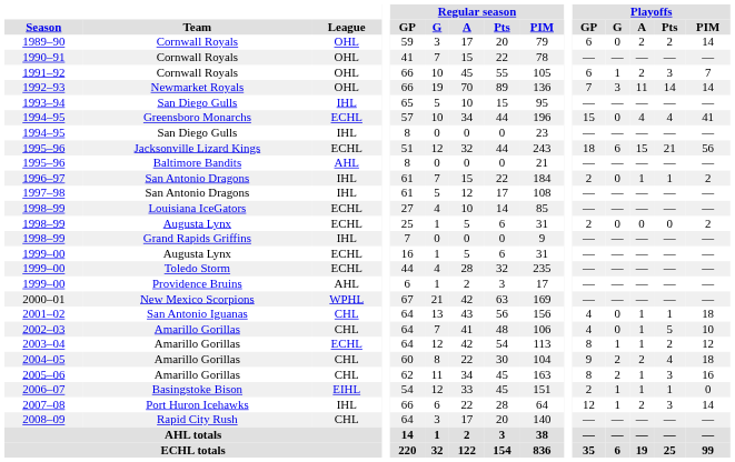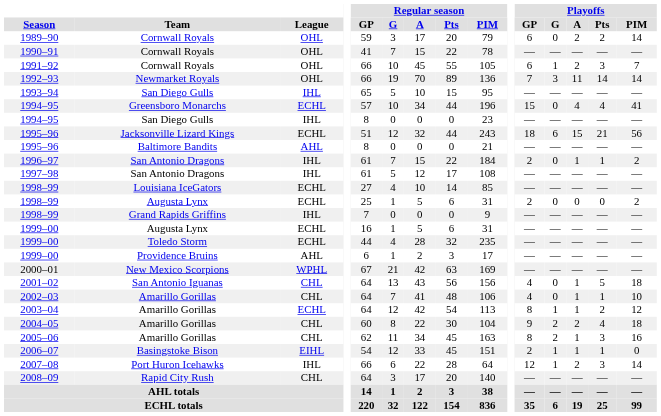 <table border="0" cellpadding="1" cellspacing="0" style="text-align:center; width:60em">
 <tr bgcolor="#e0e0e0">
 <th colspan="3" bgcolor="#ffffff"> </th>
 <th rowspan="99" bgcolor="#ffffff"> </th>
 <th colspan="5"><a href='#'>Regular season</a></th>
 <th rowspan="99" bgcolor="#ffffff"> </th>
 <th colspan="5"><a href='#'>Playoffs</a></th>
 </tr>
 <tr bgcolor="#e0e0e0">
 <th><a href='#'>Season</a></th>
 <th>Team</th>
 <th>League</th>
 <th>GP</th>
 <th><a href='#'>G</a></th>
 <th><a href='#'>A</a></th>
 <th><a href='#'>Pts</a></th>
 <th><a href='#'>PIM</a></th>
 <th>GP</th>
 <th>G</th>
 <th>A</th>
 <th>Pts</th>
 <th>PIM</th>
 </tr>
 <tr>
 <td><a href='#'>1989–90</a></td>
 <td><a href='#'>Cornwall Royals</a></td>
 <td><a href='#'>OHL</a></td>
 <td>59</td>
 <td>3</td>
 <td>17</td>
 <td>20</td>
 <td>79</td>
 <td>6</td>
 <td>0</td>
 <td>2</td>
 <td>2</td>
 <td>14</td>
 </tr>
 <tr bgcolor="#f0f0f0">
 <td><a href='#'>1990–91</a></td>
 <td>Cornwall Royals</td>
 <td>OHL</td>
 <td>41</td>
 <td>7</td>
 <td>15</td>
 <td>22</td>
 <td>78</td>
 <td>—</td>
 <td>—</td>
 <td>—</td>
 <td>—</td>
 <td>—</td>
 </tr>
 <tr>
 <td><a href='#'>1991–92</a></td>
 <td>Cornwall Royals</td>
 <td>OHL</td>
 <td>66</td>
 <td>10</td>
 <td>45</td>
 <td>55</td>
 <td>105</td>
 <td>6</td>
 <td>1</td>
 <td>2</td>
 <td>3</td>
 <td>7</td>
 </tr>
 <tr bgcolor="#f0f0f0">
 <td><a href='#'>1992–93</a></td>
 <td><a href='#'>Newmarket Royals</a></td>
 <td>OHL</td>
 <td>66</td>
 <td>19</td>
 <td>70</td>
 <td>89</td>
 <td>136</td>
 <td>7</td>
 <td>3</td>
 <td>11</td>
 <td>14</td>
 <td>14</td>
 </tr>
 <tr>
 <td><a href='#'>1993–94</a></td>
 <td><a href='#'>San Diego Gulls</a></td>
 <td><a href='#'>IHL</a></td>
 <td>65</td>
 <td>5</td>
 <td>10</td>
 <td>15</td>
 <td>95</td>
 <td>—</td>
 <td>—</td>
 <td>—</td>
 <td>—</td>
 <td>—</td>
 </tr>
 <tr bgcolor="#f0f0f0">
 <td><a href='#'>1994–95</a></td>
 <td><a href='#'>Greensboro Monarchs</a></td>
 <td><a href='#'>ECHL</a></td>
 <td>57</td>
 <td>10</td>
 <td>34</td>
 <td>44</td>
 <td>196</td>
 <td>15</td>
 <td>0</td>
 <td>4</td>
 <td>4</td>
 <td>41</td>
 </tr>
 <tr>
 <td><a href='#'>1994–95</a></td>
 <td>San Diego Gulls</td>
 <td>IHL</td>
 <td>8</td>
 <td>0</td>
 <td>0</td>
 <td>0</td>
 <td>23</td>
 <td>—</td>
 <td>—</td>
 <td>—</td>
 <td>—</td>
 <td>—</td>
 </tr>
 <tr bgcolor="#f0f0f0">
 <td><a href='#'>1995–96</a></td>
 <td><a href='#'>Jacksonville Lizard Kings</a></td>
 <td>ECHL</td>
 <td>51</td>
 <td>12</td>
 <td>32</td>
 <td>44</td>
 <td>243</td>
 <td>18</td>
 <td>6</td>
 <td>15</td>
 <td>21</td>
 <td>56</td>
 </tr>
 <tr>
 <td><a href='#'>1995–96</a></td>
 <td><a href='#'>Baltimore Bandits</a></td>
 <td><a href='#'>AHL</a></td>
 <td>8</td>
 <td>0</td>
 <td>0</td>
 <td>0</td>
 <td>21</td>
 <td>—</td>
 <td>—</td>
 <td>—</td>
 <td>—</td>
 <td>—</td>
 </tr>
 <tr bgcolor="#f0f0f0">
 <td><a href='#'>1996–97</a></td>
 <td><a href='#'>San Antonio Dragons</a></td>
 <td>IHL</td>
 <td>61</td>
 <td>7</td>
 <td>15</td>
 <td>22</td>
 <td>184</td>
 <td>2</td>
 <td>0</td>
 <td>1</td>
 <td>1</td>
 <td>2</td>
 </tr>
 <tr>
 <td><a href='#'>1997–98</a></td>
 <td>San Antonio Dragons</td>
 <td>IHL</td>
 <td>61</td>
 <td>5</td>
 <td>12</td>
 <td>17</td>
 <td>108</td>
 <td>—</td>
 <td>—</td>
 <td>—</td>
 <td>—</td>
 <td>—</td>
 </tr>
 <tr bgcolor="#f0f0f0">
 <td><a href='#'>1998–99</a></td>
 <td><a href='#'>Louisiana IceGators</a></td>
 <td>ECHL</td>
 <td>27</td>
 <td>4</td>
 <td>10</td>
 <td>14</td>
 <td>85</td>
 <td>—</td>
 <td>—</td>
 <td>—</td>
 <td>—</td>
 <td>—</td>
 </tr>
 <tr>
 <td><a href='#'>1998–99</a></td>
 <td><a href='#'>Augusta Lynx</a></td>
 <td>ECHL</td>
 <td>25</td>
 <td>1</td>
 <td>5</td>
 <td>6</td>
 <td>31</td>
 <td>2</td>
 <td>0</td>
 <td>0</td>
 <td>0</td>
 <td>2</td>
 </tr>
 <tr bgcolor="#f0f0f0">
 <td><a href='#'>1998–99</a></td>
 <td><a href='#'>Grand Rapids Griffins</a></td>
 <td>IHL</td>
 <td>7</td>
 <td>0</td>
 <td>0</td>
 <td>0</td>
 <td>9</td>
 <td>—</td>
 <td>—</td>
 <td>—</td>
 <td>—</td>
 <td>—</td>
 </tr>
 <tr>
 <td><a href='#'>1999–00</a></td>
 <td>Augusta Lynx</td>
 <td>ECHL</td>
 <td>16</td>
 <td>1</td>
 <td>5</td>
 <td>6</td>
 <td>31</td>
 <td>—</td>
 <td>—</td>
 <td>—</td>
 <td>—</td>
 <td>—</td>
 </tr>
 <tr bgcolor="#f0f0f0">
 <td><a href='#'>1999–00</a></td>
 <td><a href='#'>Toledo Storm</a></td>
 <td>ECHL</td>
 <td>44</td>
 <td>4</td>
 <td>28</td>
 <td>32</td>
 <td>235</td>
 <td>—</td>
 <td>—</td>
 <td>—</td>
 <td>—</td>
 <td>—</td>
 </tr>
 <tr>
 <td><a href='#'>1999–00</a></td>
 <td><a href='#'>Providence Bruins</a></td>
 <td>AHL</td>
 <td>6</td>
 <td>1</td>
 <td>2</td>
 <td>3</td>
 <td>17</td>
 <td>—</td>
 <td>—</td>
 <td>—</td>
 <td>—</td>
 <td>—</td>
 </tr>
 <tr bgcolor="#f0f0f0">
 <td>2000–01</td>
 <td><a href='#'>New Mexico Scorpions</a></td>
 <td><a href='#'>WPHL</a></td>
 <td>67</td>
 <td>21</td>
 <td>42</td>
 <td>63</td>
 <td>169</td>
 <td>—</td>
 <td>—</td>
 <td>—</td>
 <td>—</td>
 <td>—</td>
 </tr>
 <tr>
 <td><a href='#'>2001–02</a></td>
 <td><a href='#'>San Antonio Iguanas</a></td>
 <td><a href='#'>CHL</a></td>
 <td>64</td>
 <td>13</td>
 <td>43</td>
 <td>56</td>
 <td>156</td>
 <td>4</td>
 <td>0</td>
 <td>1</td>
-<td>1</td>
+<td>5</td>
 <td>18</td>
 </tr>
 <tr bgcolor="#f0f0f0">
 <td><a href='#'>2002–03</a></td>
 <td><a href='#'>Amarillo Gorillas</a></td>
 <td>CHL</td>
 <td>64</td>
 <td>7</td>
 <td>41</td>
 <td>48</td>
 <td>106</td>
 <td>4</td>
 <td>0</td>
 <td>1</td>
-<td>5</td>
+<td>1</td>
 <td>10</td>
 </tr>
 <tr>
 <td><a href='#'>2003–04</a></td>
 <td>Amarillo Gorillas</td>
 <td><a href='#'>ECHL</a></td>
 <td>64</td>
 <td>12</td>
 <td>42</td>
 <td>54</td>
 <td>113</td>
 <td>8</td>
 <td>1</td>
 <td>1</td>
 <td>2</td>
 <td>12</td>
 </tr>
 <tr bgcolor="#f0f0f0">
 <td><a href='#'>2004–05</a></td>
 <td>Amarillo Gorillas</td>
 <td>CHL</td>
 <td>60</td>
 <td>8</td>
 <td>22</td>
 <td>30</td>
 <td>104</td>
 <td>9</td>
 <td>2</td>
 <td>2</td>
 <td>4</td>
 <td>18</td>
 </tr>
 <tr>
 <td><a href='#'>2005–06</a></td>
 <td>Amarillo Gorillas</td>
 <td>CHL</td>
 <td>62</td>
 <td>11</td>
 <td>34</td>
 <td>45</td>
 <td>163</td>
 <td>8</td>
 <td>2</td>
 <td>1</td>
 <td>3</td>
 <td>16</td>
 </tr>
 <tr bgcolor="#f0f0f0">
 <td><a href='#'>2006–07</a></td>
 <td><a href='#'>Basingstoke Bison</a></td>
 <td><a href='#'>EIHL</a></td>
 <td>54</td>
 <td>12</td>
 <td>33</td>
 <td>45</td>
 <td>151</td>
 <td>2</td>
 <td>1</td>
 <td>1</td>
 <td>1</td>
 <td>0</td>
 </tr>
 <tr>
 <td><a href='#'>2007–08</a></td>
 <td><a href='#'>Port Huron Icehawks</a></td>
 <td>IHL</td>
 <td>66</td>
 <td>6</td>
 <td>22</td>
 <td>28</td>
 <td>64</td>
 <td>12</td>
 <td>1</td>
 <td>2</td>
 <td>3</td>
 <td>14</td>
 </tr>
 <tr bgcolor="#f0f0f0">
 <td><a href='#'>2008–09</a></td>
 <td><a href='#'>Rapid City Rush</a></td>
 <td>CHL</td>
 <td>64</td>
 <td>3</td>
 <td>17</td>
 <td>20</td>
 <td>140</td>
 <td>—</td>
 <td>—</td>
 <td>—</td>
 <td>—</td>
 <td>—</td>
 </tr>
 <tr>
 </tr>
 <tr ALIGN="center" bgcolor="#e0e0e0">
 <th colspan="3">AHL totals</th>
 <th ALIGN="center">14</th>
 <th ALIGN="center">1</th>
 <th ALIGN="center">2</th>
 <th ALIGN="center">3</th>
 <th ALIGN="center">38</th>
 <th ALIGN="center">—</th>
 <th ALIGN="center">—</th>
 <th ALIGN="center">—</th>
 <th ALIGN="center">—</th>
 <th ALIGN="center">—</th>
 </tr>
 <tr>
 </tr>
 <tr ALIGN="center" bgcolor="#e0e0e0">
 <th colspan="3">ECHL totals</th>
 <th ALIGN="center">220</th>
 <th ALIGN="center">32</th>
 <th ALIGN="center">122</th>
 <th ALIGN="center">154</th>
 <th ALIGN="center">836</th>
 <th ALIGN="center">35</th>
 <th ALIGN="center">6</th>
 <th ALIGN="center">19</th>
 <th ALIGN="center">25</th>
 <th ALIGN="center">99</th>
 </tr>
 </table>
